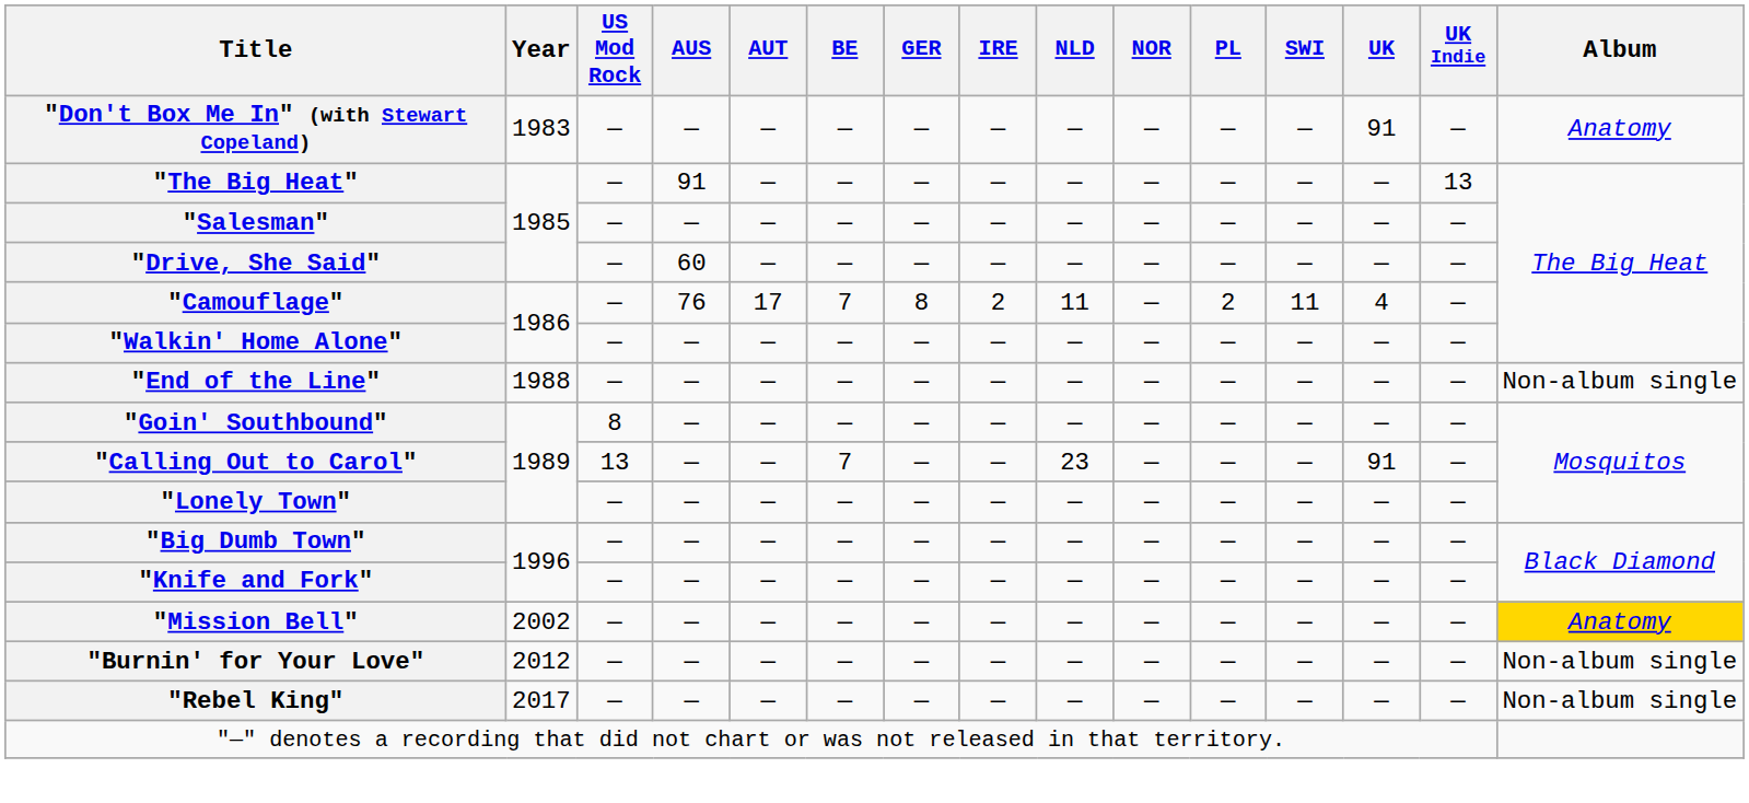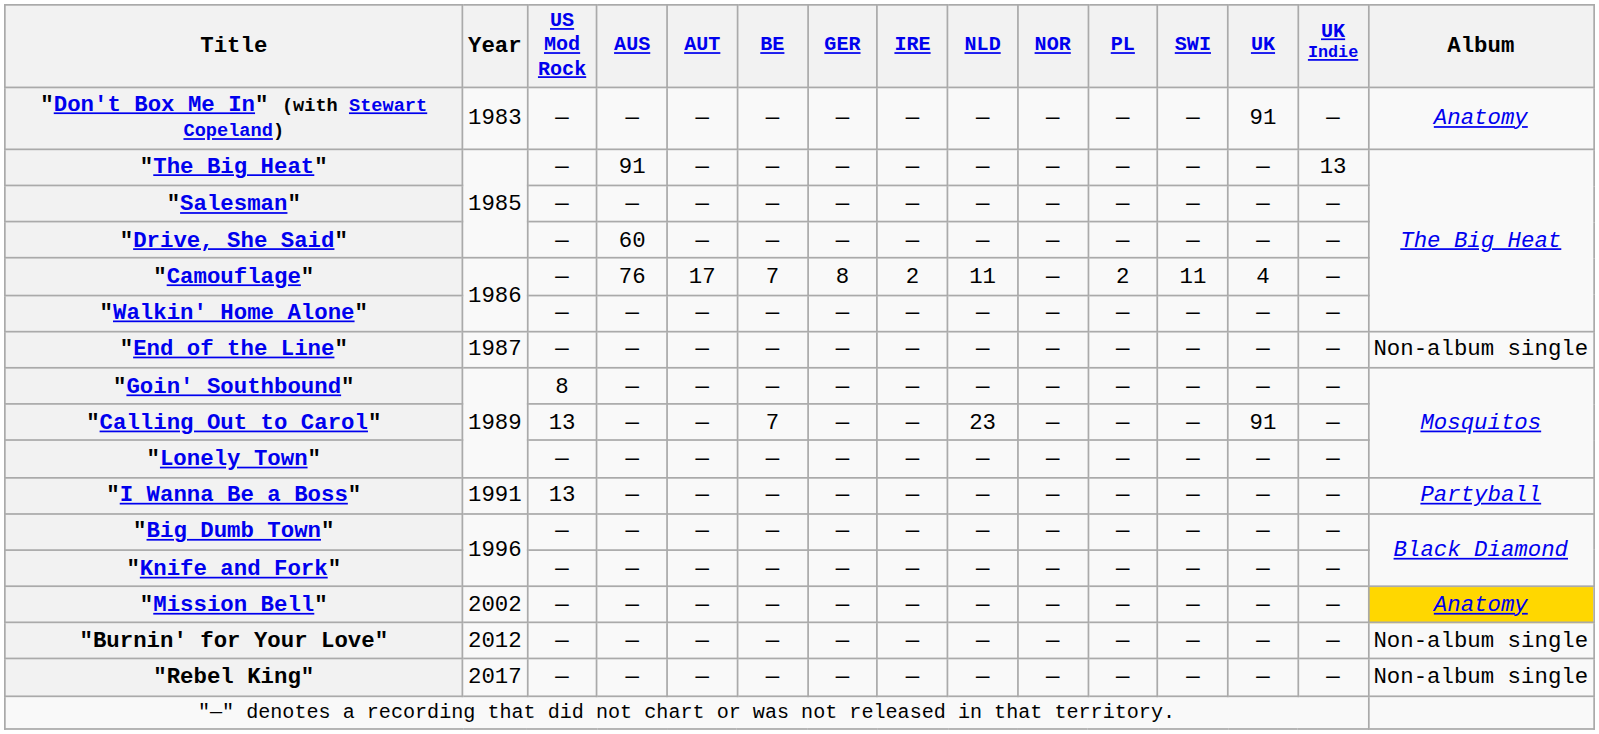 <table class="wikitable plainrowheaders" style="text-align:center;">
 <tr>
 <th scope="col" rowspan="1" style="width:20em;">Title</th>
 <th scope="col" rowspan="1">Year</th>
 <th scope="col" rowspan="1" style="width:3em;font-size:90%;"><a href='#'>US<br>Mod<br>Rock</a><br></th>
 <th scope="col" rowspan="1" style="width:3em;font-size:90%;"><a href='#'>AUS</a><br></th>
 <th scope="col" rowspan="1" style="width:3em;font-size:90%;"><a href='#'>AUT</a><br></th>
 <th scope="col" rowspan="1" style="width:3em;font-size:90%;"><a href='#'>BE</a><br></th>
 <th scope="col" rowspan="1" style="width:3em;font-size:90%;"><a href='#'>GER</a><br></th>
 <th scope="col" rowspan="1" style="width:3em;font-size:90%;"><a href='#'>IRE</a><br></th>
 <th scope="col" rowspan="1" style="width:3em;font-size:90%;"><a href='#'>NLD</a><br></th>
 <th scope="col" rowspan="1" style="width:3em;font-size:90%;"><a href='#'>NOR</a><br></th>
 <th scope="col" rowspan="1" style="width:3em;font-size:90%;"><a href='#'>PL</a><br></th>
 <th scope="col" rowspan="1" style="width:3em;font-size:90%;"><a href='#'>SWI</a><br></th>
 <th scope="col" rowspan="1" style="width:3em;font-size:90%;"><a href='#'>UK</a><br></th>
 <th scope="col" rowspan="1" style="width:3em;font-size:90%;"><a href='#'>UK</a><br><sup><a href='#'>Indie</a></sup><br></th>
 <th scope="col" rowspan="1">Album</th>
 </tr>
 <tr>
 <th scope="row">"<a href='#'>Don't Box Me In</a>" <small> (with <a href='#'>Stewart Copeland</a>)</small></th>
 <td>1983</td>
 <td>—</td>
 <td>—</td>
 <td>—</td>
 <td>—</td>
 <td>—</td>
 <td>—</td>
 <td>—</td>
 <td>—</td>
 <td>—</td>
 <td>—</td>
 <td>91</td>
 <td>—</td>
 <td><em><a href='#'>Anatomy</a></em></td>
 </tr>
 <tr>
 <th scope="row">"<a href='#'>The Big Heat</a>"</th>
 <td rowspan="3">1985</td>
 <td>—</td>
 <td>91</td>
 <td>—</td>
 <td>—</td>
 <td>—</td>
 <td>—</td>
 <td>—</td>
 <td>—</td>
 <td>—</td>
 <td>—</td>
 <td>—</td>
 <td>13</td>
 <td rowspan="5"><em><a href='#'>The Big Heat</a></em></td>
 </tr>
 <tr>
 <th scope="row">"<a href='#'>Salesman</a>"</th>
 <td>—</td>
 <td>—</td>
 <td>—</td>
 <td>—</td>
 <td>—</td>
 <td>—</td>
 <td>—</td>
 <td>—</td>
 <td>—</td>
 <td>—</td>
 <td>—</td>
 <td>—</td>
 </tr>
 <tr>
 <th scope="row">"<a href='#'>Drive, She Said</a>"</th>
 <td>—</td>
 <td>60</td>
 <td>—</td>
 <td>—</td>
 <td>—</td>
 <td>—</td>
 <td>—</td>
 <td>—</td>
 <td>—</td>
 <td>—</td>
 <td>—</td>
 <td>—</td>
 </tr>
 <tr>
 <th scope="row">"<a href='#'>Camouflage</a>"</th>
 <td rowspan="2">1986</td>
 <td>—</td>
 <td>76</td>
 <td>17</td>
 <td>7</td>
 <td>8</td>
 <td>2</td>
 <td>11</td>
 <td>—</td>
 <td>2</td>
 <td>11</td>
 <td>4</td>
 <td>—</td>
 </tr>
 <tr>
 <th scope="row">"<a href='#'>Walkin' Home Alone</a>"</th>
 <td>—</td>
 <td>—</td>
 <td>—</td>
 <td>—</td>
 <td>—</td>
 <td>—</td>
 <td>—</td>
 <td>—</td>
 <td>—</td>
 <td>—</td>
 <td>—</td>
 <td>—</td>
 </tr>
 <tr>
 <th scope="row">"<a href='#'>End of the Line</a>"</th>
-<td>1988</td>
+<td>1987</td>
 <td>—</td>
 <td>—</td>
 <td>—</td>
 <td>—</td>
 <td>—</td>
 <td>—</td>
 <td>—</td>
 <td>—</td>
 <td>—</td>
 <td>—</td>
 <td>—</td>
 <td>—</td>
 <td>Non-album single</td>
 </tr>
 <tr>
 <th scope="row">"<a href='#'>Goin' Southbound</a>"</th>
 <td rowspan="3">1989</td>
 <td>8</td>
 <td>—</td>
 <td>—</td>
 <td>—</td>
 <td>—</td>
 <td>—</td>
 <td>—</td>
 <td>—</td>
 <td>—</td>
 <td>—</td>
 <td>—</td>
 <td>—</td>
 <td rowspan="3"><em><a href='#'>Mosquitos</a></em></td>
 </tr>
 <tr>
 <th scope="row">"<a href='#'>Calling Out to Carol</a>"</th>
 <td>13</td>
 <td>—</td>
 <td>—</td>
 <td>7</td>
 <td>—</td>
 <td>—</td>
 <td>23</td>
 <td>—</td>
 <td>—</td>
 <td>—</td>
 <td>91</td>
 <td>—</td>
 </tr>
 <tr>
 <th scope="row">"<a href='#'>Lonely Town</a>"</th>
 <td>—</td>
 <td>—</td>
 <td>—</td>
 <td>—</td>
 <td>—</td>
 <td>—</td>
 <td>—</td>
 <td>—</td>
 <td>—</td>
 <td>—</td>
 <td>—</td>
 <td>—</td>
+</tr>
+<tr>
+<th scope="row">"<a href='#'>I Wanna Be a Boss</a>"</th>
+<td>1991</td>
+<td>13</td>
+<td>—</td>
+<td>—</td>
+<td>—</td>
+<td>—</td>
+<td>—</td>
+<td>—</td>
+<td>—</td>
+<td>—</td>
+<td>—</td>
+<td>—</td>
+<td>—</td>
+<td><em><a href='#'>Partyball</a></em></td>
 </tr>
 <tr>
 <th scope="row">"<a href='#'>Big Dumb Town</a>"</th>
 <td rowspan="2">1996</td>
 <td>—</td>
 <td>—</td>
 <td>—</td>
 <td>—</td>
 <td>—</td>
 <td>—</td>
 <td>—</td>
 <td>—</td>
 <td>—</td>
 <td>—</td>
 <td>—</td>
 <td>—</td>
 <td rowspan="2"><em><a href='#'>Black Diamond</a></em></td>
 </tr>
 <tr>
 <th scope="row">"<a href='#'>Knife and Fork</a>"</th>
 <td>—</td>
 <td>—</td>
 <td>—</td>
 <td>—</td>
 <td>—</td>
 <td>—</td>
 <td>—</td>
 <td>—</td>
 <td>—</td>
 <td>—</td>
 <td>—</td>
 <td>—</td>
 </tr>
 <tr>
 <th scope="row">"<a href='#'>Mission Bell</a>"</th>
 <td>2002</td>
 <td>—</td>
 <td>—</td>
 <td>—</td>
 <td>—</td>
 <td>—</td>
 <td>—</td>
 <td>—</td>
 <td>—</td>
 <td>—</td>
 <td>—</td>
 <td>—</td>
 <td>—</td>
 <td style="background: gold;"><em><a href='#'>Anatomy</a></em></td>
 </tr>
 <tr>
 <th scope="row">"Burnin' for Your Love"</th>
 <td>2012</td>
 <td>—</td>
 <td>—</td>
 <td>—</td>
 <td>—</td>
 <td>—</td>
 <td>—</td>
 <td>—</td>
 <td>—</td>
 <td>—</td>
 <td>—</td>
 <td>—</td>
 <td>—</td>
 <td>Non-album single</td>
 </tr>
 <tr>
 <th scope="row">"Rebel King"</th>
 <td>2017</td>
 <td>—</td>
 <td>—</td>
 <td>—</td>
 <td>—</td>
 <td>—</td>
 <td>—</td>
 <td>—</td>
 <td>—</td>
 <td>—</td>
 <td>—</td>
 <td>—</td>
 <td>—</td>
 <td>Non-album single</td>
 </tr>
 <tr>
 <td colspan="14" style="font-size:90%">"—" denotes a recording that did not chart or was not released in that territory.</td>
 </tr>
 </table>
